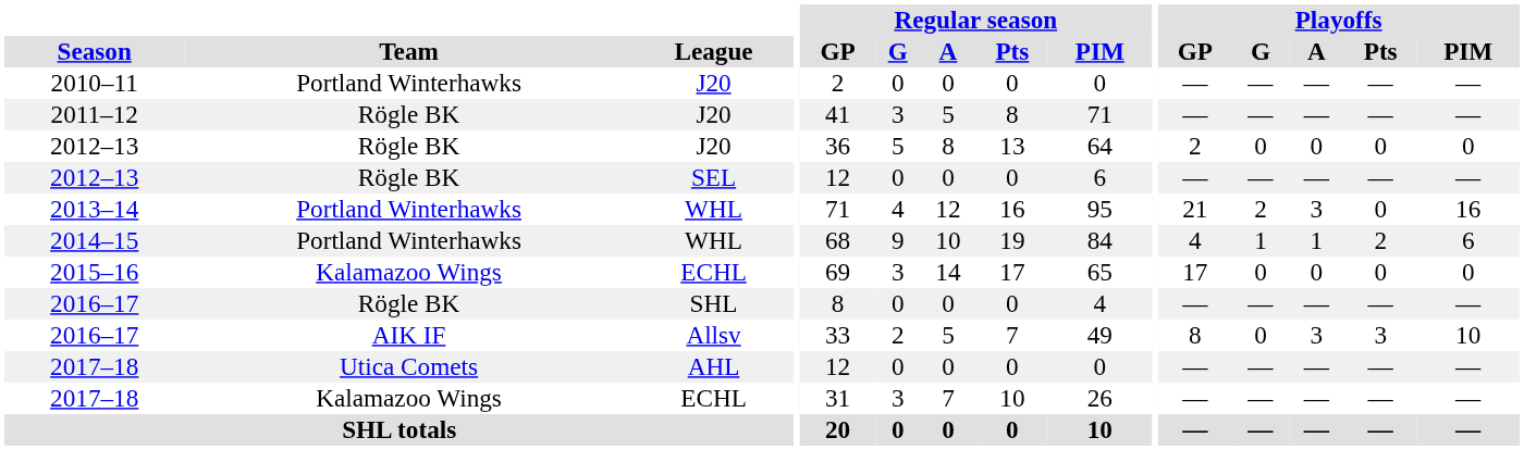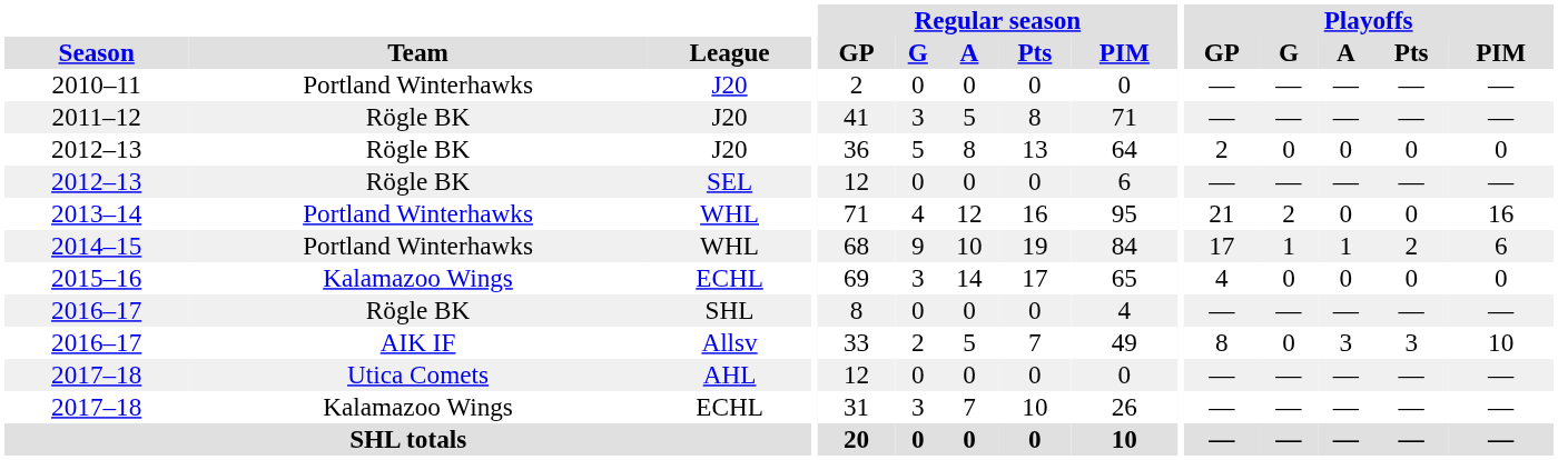 <table border="0" cellpadding="1" cellspacing="0" style="text-align:center; width:60em">
 <tr bgcolor="#e0e0e0">
 <th colspan="3" bgcolor="#ffffff"></th>
 <th rowspan="99" bgcolor="#ffffff"></th>
 <th colspan="5"><a href='#'>Regular season</a></th>
 <th rowspan="99" bgcolor="#ffffff"></th>
 <th colspan="5"><a href='#'>Playoffs</a></th>
 </tr>
 <tr bgcolor="#e0e0e0">
 <th><a href='#'>Season</a></th>
 <th>Team</th>
 <th>League</th>
 <th>GP</th>
 <th><a href='#'>G</a></th>
 <th><a href='#'>A</a></th>
 <th><a href='#'>Pts</a></th>
 <th><a href='#'>PIM</a></th>
 <th>GP</th>
 <th>G</th>
 <th>A</th>
 <th>Pts</th>
 <th>PIM</th>
 </tr>
 <tr>
 <td>2010–11</td>
 <td>Portland Winterhawks</td>
 <td><a href='#'>J20</a></td>
 <td>2</td>
 <td>0</td>
 <td>0</td>
 <td>0</td>
 <td>0</td>
 <td>—</td>
 <td>—</td>
 <td>—</td>
 <td>—</td>
 <td>—</td>
 </tr>
 <tr bgcolor="#f0f0f0">
 <td>2011–12</td>
 <td>Rögle BK</td>
 <td>J20</td>
 <td>41</td>
 <td>3</td>
 <td>5</td>
 <td>8</td>
 <td>71</td>
 <td>—</td>
 <td>—</td>
 <td>—</td>
 <td>—</td>
 <td>—</td>
 </tr>
 <tr>
 <td>2012–13</td>
 <td>Rögle BK</td>
 <td>J20</td>
 <td>36</td>
 <td>5</td>
 <td>8</td>
 <td>13</td>
 <td>64</td>
 <td>2</td>
 <td>0</td>
 <td>0</td>
 <td>0</td>
 <td>0</td>
 </tr>
 <tr bgcolor="#f0f0f0">
 <td><a href='#'>2012–13</a></td>
 <td>Rögle BK</td>
 <td><a href='#'>SEL</a></td>
 <td>12</td>
 <td>0</td>
 <td>0</td>
 <td>0</td>
 <td>6</td>
 <td>—</td>
 <td>—</td>
 <td>—</td>
 <td>—</td>
 <td>—</td>
 </tr>
 <tr>
 <td><a href='#'>2013–14</a></td>
 <td><a href='#'>Portland Winterhawks</a></td>
 <td><a href='#'>WHL</a></td>
 <td>71</td>
 <td>4</td>
 <td>12</td>
 <td>16</td>
 <td>95</td>
 <td>21</td>
 <td>2</td>
-<td>3</td>
+<td>0</td>
 <td>0</td>
 <td>16</td>
 </tr>
 <tr bgcolor="#f0f0f0">
 <td><a href='#'>2014–15</a></td>
 <td>Portland Winterhawks</td>
 <td>WHL</td>
 <td>68</td>
 <td>9</td>
 <td>10</td>
 <td>19</td>
 <td>84</td>
-<td>4</td>
+<td>17</td>
 <td>1</td>
 <td>1</td>
 <td>2</td>
 <td>6</td>
 </tr>
 <tr>
 <td><a href='#'>2015–16</a></td>
 <td><a href='#'>Kalamazoo Wings</a></td>
 <td><a href='#'>ECHL</a></td>
 <td>69</td>
 <td>3</td>
 <td>14</td>
 <td>17</td>
 <td>65</td>
-<td>17</td>
+<td>4</td>
 <td>0</td>
 <td>0</td>
 <td>0</td>
 <td>0</td>
 </tr>
 <tr bgcolor="#f0f0f0">
 <td><a href='#'>2016–17</a></td>
 <td>Rögle BK</td>
 <td>SHL</td>
 <td>8</td>
 <td>0</td>
 <td>0</td>
 <td>0</td>
 <td>4</td>
 <td>—</td>
 <td>—</td>
 <td>—</td>
 <td>—</td>
 <td>—</td>
 </tr>
 <tr>
 <td><a href='#'>2016–17</a></td>
 <td><a href='#'>AIK IF</a></td>
 <td><a href='#'>Allsv</a></td>
 <td>33</td>
 <td>2</td>
 <td>5</td>
 <td>7</td>
 <td>49</td>
 <td>8</td>
 <td>0</td>
 <td>3</td>
 <td>3</td>
 <td>10</td>
 </tr>
 <tr bgcolor="#f0f0f0">
 <td><a href='#'>2017–18</a></td>
 <td><a href='#'>Utica Comets</a></td>
 <td><a href='#'>AHL</a></td>
 <td>12</td>
 <td>0</td>
 <td>0</td>
 <td>0</td>
 <td>0</td>
 <td>—</td>
 <td>—</td>
 <td>—</td>
 <td>—</td>
 <td>—</td>
 </tr>
 <tr>
 <td><a href='#'>2017–18</a></td>
 <td>Kalamazoo Wings</td>
 <td>ECHL</td>
 <td>31</td>
 <td>3</td>
 <td>7</td>
 <td>10</td>
 <td>26</td>
 <td>—</td>
 <td>—</td>
 <td>—</td>
 <td>—</td>
 <td>—</td>
 </tr>
 <tr bgcolor="#e0e0e0">
 <th colspan="3">SHL totals</th>
 <th>20</th>
 <th>0</th>
 <th>0</th>
 <th>0</th>
 <th>10</th>
 <th>—</th>
 <th>—</th>
 <th>—</th>
 <th>—</th>
 <th>—</th>
 </tr>
 </table>
